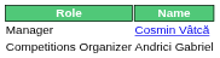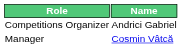 <table class="toccolours">
 <tr>
 <th style="background:#50C878;color:#FFFFFF;border:1px solid #000000">Role</th>
 <th style="background:#50C878;color:#FFFFFF;border:1px solid #000000">Name</th>
 </tr>
 <tr>
+<td>Competitions Organizer</td>
+<td> Andrici Gabriel</td>
+</tr>
+<tr>
 <td>Manager</td>
 <td> <a href='#'>Cosmin Vâtcă</a></td>
 </tr>
-<tr>
-<td>Competitions Organizer</td>
-<td> Andrici Gabriel</td>
-</tr>
 </table>
